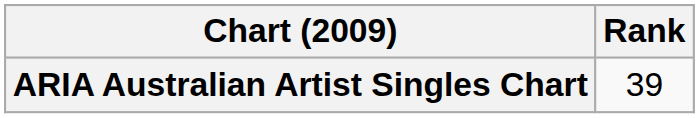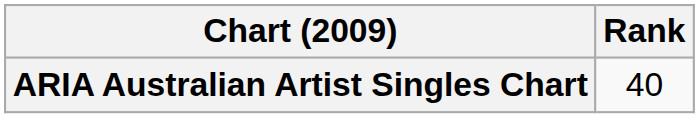 <table class="wikitable plainrowheaders" style="text-align:center;">
 <tr>
 <th scope="col">Chart (2009)</th>
 <th scope="col">Rank</th>
 </tr>
 <tr>
 <th scope="row">ARIA Australian Artist Singles Chart</th>
-<td>39</td>
+<td>40</td>
 </tr>
 </table>
